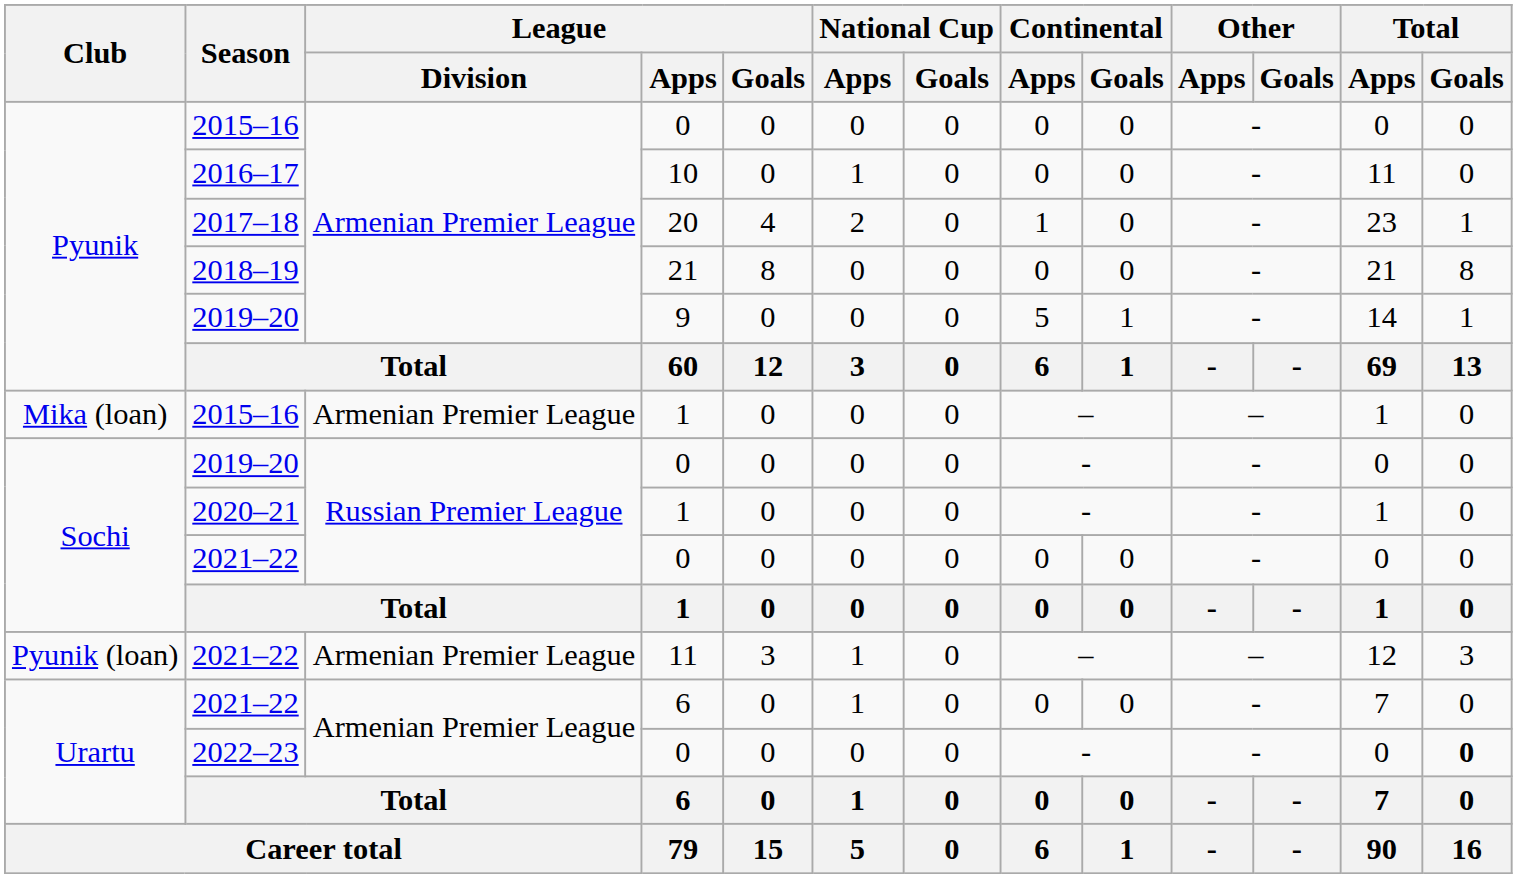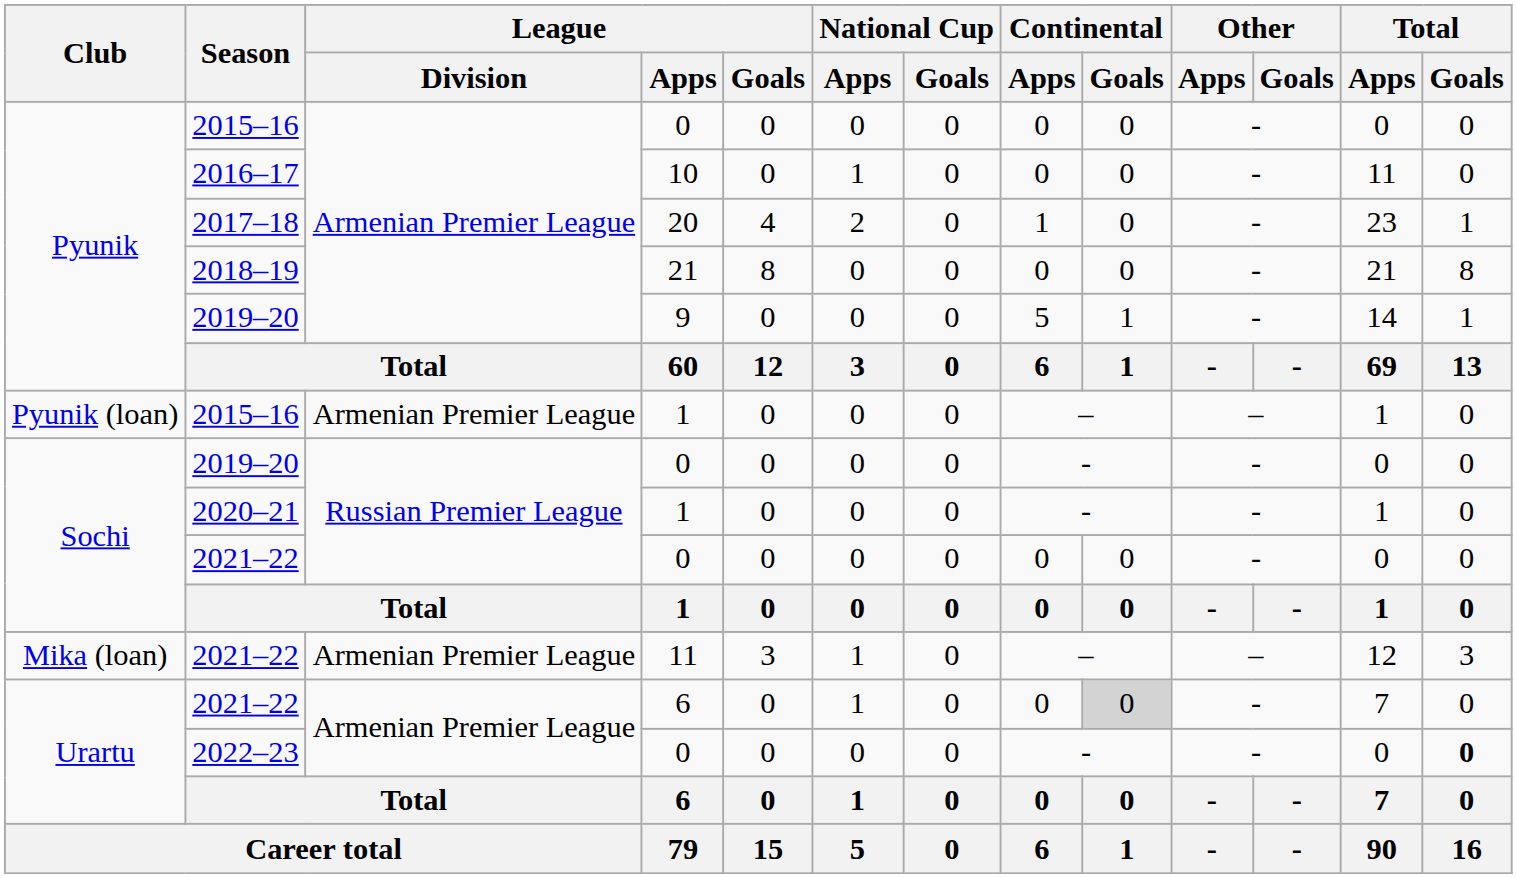 <table class="wikitable" style="text-align: center;">
 <tr>
 <th rowspan="2">Club</th>
 <th rowspan="2">Season</th>
 <th colspan="3">League</th>
 <th colspan="2">National Cup</th>
 <th colspan="2">Continental</th>
 <th colspan="2">Other</th>
 <th colspan="2">Total</th>
 </tr>
 <tr>
 <th>Division</th>
 <th>Apps</th>
 <th>Goals</th>
 <th>Apps</th>
 <th>Goals</th>
 <th>Apps</th>
 <th>Goals</th>
 <th>Apps</th>
 <th>Goals</th>
 <th>Apps</th>
 <th>Goals</th>
 </tr>
 <tr>
 <td rowspan="6" valign="center"><a href='#'>Pyunik</a></td>
 <td><a href='#'>2015–16</a></td>
 <td rowspan="5" valign="center"><a href='#'>Armenian Premier League</a></td>
 <td>0</td>
 <td>0</td>
 <td>0</td>
 <td>0</td>
 <td>0</td>
 <td>0</td>
 <td colspan="2">-</td>
 <td>0</td>
 <td>0</td>
 </tr>
 <tr>
 <td><a href='#'>2016–17</a></td>
 <td>10</td>
 <td>0</td>
 <td>1</td>
 <td>0</td>
 <td>0</td>
 <td>0</td>
 <td colspan="2">-</td>
 <td>11</td>
 <td>0</td>
 </tr>
 <tr>
 <td><a href='#'>2017–18</a></td>
 <td>20</td>
 <td>4</td>
 <td>2</td>
 <td>0</td>
 <td>1</td>
 <td>0</td>
 <td colspan="2">-</td>
 <td>23</td>
 <td>1</td>
 </tr>
 <tr>
 <td><a href='#'>2018–19</a></td>
 <td>21</td>
 <td>8</td>
 <td>0</td>
 <td>0</td>
 <td>0</td>
 <td>0</td>
 <td colspan="2">-</td>
 <td>21</td>
 <td>8</td>
 </tr>
 <tr>
 <td><a href='#'>2019–20</a></td>
 <td>9</td>
 <td>0</td>
 <td>0</td>
 <td>0</td>
 <td>5</td>
 <td>1</td>
 <td colspan="2">-</td>
 <td>14</td>
 <td>1</td>
 </tr>
 <tr>
 <th colspan="2">Total</th>
 <th>60</th>
 <th>12</th>
 <th>3</th>
 <th>0</th>
 <th>6</th>
 <th>1</th>
 <th>-</th>
 <th>-</th>
 <th>69</th>
 <th>13</th>
 </tr>
 <tr>
-<td valign="center"><a href='#'>Mika</a> (loan)</td>
+<td valign="center"><a href='#'>Pyunik</a> (loan)</td>
 <td><a href='#'>2015–16</a></td>
 <td>Armenian Premier League</td>
 <td>1</td>
 <td>0</td>
 <td>0</td>
 <td>0</td>
 <td colspan="2">–</td>
 <td colspan="2">–</td>
 <td>1</td>
 <td>0</td>
 </tr>
 <tr>
 <td rowspan="4" valign="center"><a href='#'>Sochi</a></td>
 <td><a href='#'>2019–20</a></td>
 <td rowspan="3" valign="center"><a href='#'>Russian Premier League</a></td>
 <td>0</td>
 <td>0</td>
 <td>0</td>
 <td>0</td>
 <td colspan="2">-</td>
 <td colspan="2">-</td>
 <td>0</td>
 <td>0</td>
 </tr>
 <tr>
 <td><a href='#'>2020–21</a></td>
 <td>1</td>
 <td>0</td>
 <td>0</td>
 <td>0</td>
 <td colspan="2">-</td>
 <td colspan="2">-</td>
 <td>1</td>
 <td>0</td>
 </tr>
 <tr>
 <td><a href='#'>2021–22</a></td>
 <td>0</td>
 <td>0</td>
 <td>0</td>
 <td>0</td>
 <td>0</td>
 <td>0</td>
 <td colspan="2">-</td>
 <td>0</td>
 <td>0</td>
 </tr>
 <tr>
 <th colspan="2">Total</th>
 <th>1</th>
 <th>0</th>
 <th>0</th>
 <th>0</th>
 <th>0</th>
 <th>0</th>
 <th>-</th>
 <th>-</th>
 <th>1</th>
 <th>0</th>
 </tr>
 <tr>
-<td valign="center"><a href='#'>Pyunik</a> (loan)</td>
+<td valign="center"><a href='#'>Mika</a> (loan)</td>
 <td><a href='#'>2021–22</a></td>
 <td>Armenian Premier League</td>
 <td>11</td>
 <td>3</td>
 <td>1</td>
 <td>0</td>
 <td colspan="2">–</td>
 <td colspan="2">–</td>
 <td>12</td>
 <td>3</td>
 </tr>
 <tr>
 <td rowspan="3" valign="center"><a href='#'>Urartu</a></td>
 <td><a href='#'>2021–22</a></td>
 <td rowspan="2" valign="center">Armenian Premier League</td>
 <td>6</td>
 <td>0</td>
 <td>1</td>
 <td>0</td>
 <td>0</td>
-<td>0</td>
+<td style="background: lightgrey;">0</td>
 <td colspan="2">-</td>
 <td>7</td>
 <td>0</td>
 </tr>
 <tr>
 <td><a href='#'>2022–23</a></td>
 <td>0</td>
 <td>0</td>
 <td>0</td>
 <td>0</td>
 <td colspan="2">-</td>
 <td colspan="2">-</td>
 <td>0</td>
 <td><strong>0</strong></td>
 </tr>
 <tr>
 <th colspan="2">Total</th>
 <th>6</th>
 <th>0</th>
 <th>1</th>
 <th>0</th>
 <th>0</th>
 <th>0</th>
 <th>-</th>
 <th>-</th>
 <th>7</th>
 <th>0</th>
 </tr>
 <tr>
 <th colspan="3">Career total</th>
 <th>79</th>
 <th>15</th>
 <th>5</th>
 <th>0</th>
 <th>6</th>
 <th>1</th>
 <th>-</th>
 <th>-</th>
 <th>90</th>
 <th>16</th>
 </tr>
 </table>
